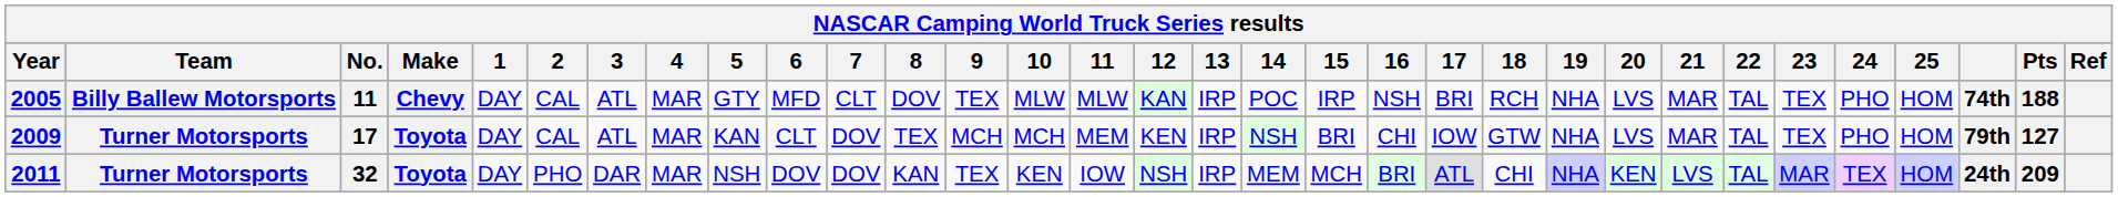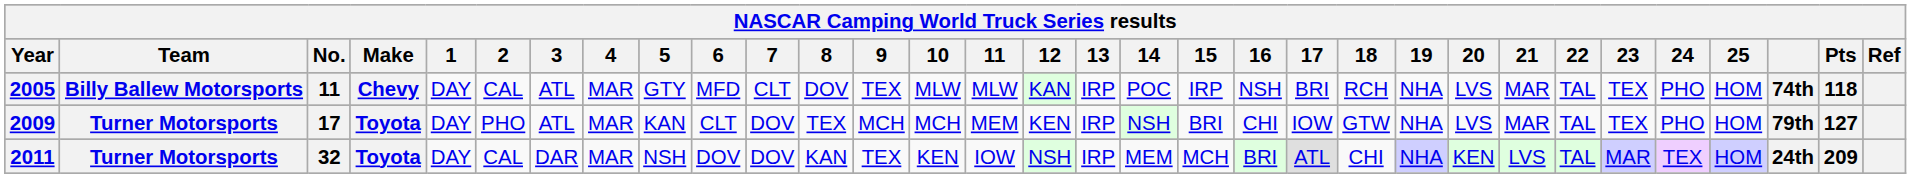 <table class="wikitable" style="text-align:center; font-size:75%">
 <tr>
 <th colspan=32><a href='#'>NASCAR Camping World Truck Series</a> results</th>
 </tr>
 <tr>
 <th>Year</th>
 <th>Team</th>
 <th>No.</th>
 <th>Make</th>
 <th>1</th>
 <th>2</th>
 <th>3</th>
 <th>4</th>
 <th>5</th>
 <th>6</th>
 <th>7</th>
 <th>8</th>
 <th>9</th>
 <th>10</th>
 <th>11</th>
 <th>12</th>
 <th>13</th>
 <th>14</th>
 <th>15</th>
 <th>16</th>
 <th>17</th>
 <th>18</th>
 <th>19</th>
 <th>20</th>
 <th>21</th>
 <th>22</th>
 <th>23</th>
 <th>24</th>
 <th>25</th>
 <th></th>
 <th>Pts</th>
 <th>Ref</th>
 </tr>
 <tr>
 <th><a href='#'>2005</a></th>
 <th><a href='#'>Billy Ballew Motorsports</a></th>
 <th>11</th>
 <th><a href='#'>Chevy</a></th>
 <td><a href='#'>DAY</a></td>
 <td><a href='#'>CAL</a></td>
 <td><a href='#'>ATL</a></td>
 <td><a href='#'>MAR</a></td>
 <td><a href='#'>GTY</a></td>
 <td><a href='#'>MFD</a></td>
 <td><a href='#'>CLT</a></td>
 <td><a href='#'>DOV</a></td>
 <td><a href='#'>TEX</a></td>
 <td><a href='#'>MLW</a></td>
 <td><a href='#'>MLW</a></td>
 <td style="background:#DFFFDF;"><a href='#'>KAN</a><br></td>
 <td><a href='#'>IRP</a></td>
 <td><a href='#'>POC</a></td>
 <td><a href='#'>IRP</a></td>
 <td><a href='#'>NSH</a></td>
 <td><a href='#'>BRI</a></td>
 <td><a href='#'>RCH</a></td>
 <td><a href='#'>NHA</a></td>
 <td><a href='#'>LVS</a></td>
 <td><a href='#'>MAR</a></td>
 <td><a href='#'>TAL</a></td>
 <td><a href='#'>TEX</a></td>
 <td><a href='#'>PHO</a></td>
 <td><a href='#'>HOM</a></td>
 <th>74th</th>
-<th>188</th>
+<th>118</th>
 <th></th>
 </tr>
 <tr>
 <th><a href='#'>2009</a></th>
 <th><a href='#'>Turner Motorsports</a></th>
 <th>17</th>
 <th><a href='#'>Toyota</a></th>
 <td><a href='#'>DAY</a></td>
-<td><a href='#'>CAL</a></td>
+<td><a href='#'>PHO</a></td>
 <td><a href='#'>ATL</a></td>
 <td><a href='#'>MAR</a></td>
 <td><a href='#'>KAN</a></td>
 <td><a href='#'>CLT</a></td>
 <td><a href='#'>DOV</a></td>
 <td><a href='#'>TEX</a></td>
 <td><a href='#'>MCH</a></td>
 <td><a href='#'>MCH</a></td>
 <td><a href='#'>MEM</a></td>
 <td><a href='#'>KEN</a></td>
 <td><a href='#'>IRP</a></td>
 <td style="background:#DFFFDF;"><a href='#'>NSH</a><br></td>
 <td><a href='#'>BRI</a></td>
 <td><a href='#'>CHI</a></td>
 <td><a href='#'>IOW</a></td>
 <td><a href='#'>GTW</a></td>
 <td><a href='#'>NHA</a></td>
 <td><a href='#'>LVS</a></td>
 <td><a href='#'>MAR</a></td>
 <td><a href='#'>TAL</a></td>
 <td><a href='#'>TEX</a></td>
 <td><a href='#'>PHO</a></td>
 <td><a href='#'>HOM</a></td>
 <th>79th</th>
 <th>127</th>
 <th></th>
 </tr>
 <tr>
 <th><a href='#'>2011</a></th>
 <th><a href='#'>Turner Motorsports</a></th>
 <th>32</th>
 <th><a href='#'>Toyota</a></th>
 <td><a href='#'>DAY</a></td>
-<td><a href='#'>PHO</a></td>
+<td><a href='#'>CAL</a></td>
 <td><a href='#'>DAR</a></td>
 <td><a href='#'>MAR</a></td>
 <td><a href='#'>NSH</a></td>
 <td><a href='#'>DOV</a></td>
 <td><a href='#'>DOV</a></td>
 <td><a href='#'>KAN</a></td>
 <td><a href='#'>TEX</a></td>
 <td><a href='#'>KEN</a></td>
 <td><a href='#'>IOW</a></td>
 <td style="background:#DFFFDF;"><a href='#'>NSH</a><br></td>
 <td><a href='#'>IRP</a></td>
 <td><a href='#'>MEM</a></td>
 <td><a href='#'>MCH</a></td>
 <td style="background:#DFFFDF;"><a href='#'>BRI</a><br></td>
 <td style="background:#DFDFDF;"><a href='#'>ATL</a><br></td>
 <td><a href='#'>CHI</a></td>
 <td style="background:#CFCFFF;"><a href='#'>NHA</a><br></td>
 <td style="background:#DFFFDF;"><a href='#'>KEN</a><br></td>
 <td style="background:#DFFFDF;"><a href='#'>LVS</a><br></td>
 <td style="background:#DFFFDF;"><a href='#'>TAL</a><br></td>
 <td style="background:#CFCFFF;"><a href='#'>MAR</a><br></td>
 <td style="background:#EFCFFF;"><a href='#'>TEX</a><br></td>
 <td style="background:#CFCFFF;"><a href='#'>HOM</a><br></td>
 <th>24th</th>
 <th>209</th>
 <th></th>
 </tr>
 </table>
